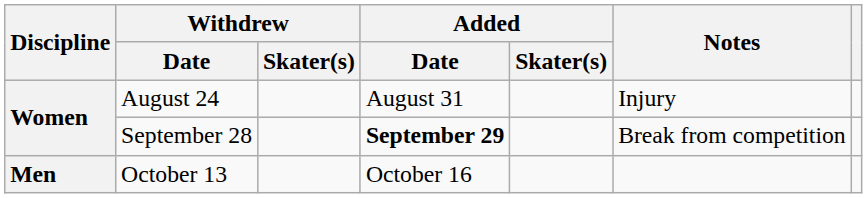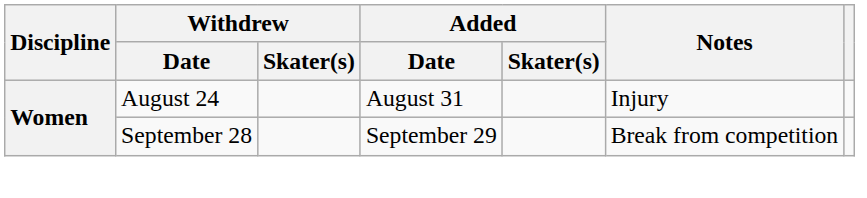 <table class="wikitable unsortable">
 <tr>
 <th scope="col" rowspan=2>Discipline</th>
 <th scope="col" colspan=2>Withdrew</th>
 <th scope="col" colspan=2>Added</th>
 <th scope="col" rowspan=2>Notes</th>
 <th scope="col" rowspan=2></th>
 </tr>
 <tr>
 <th>Date</th>
 <th>Skater(s)</th>
 <th>Date</th>
 <th>Skater(s)</th>
 </tr>
 <tr>
 <th scope="row" style="text-align:left" rowspan=2>Women</th>
 <td>August 24</td>
 <td></td>
 <td>August 31</td>
 <td></td>
 <td>Injury</td>
 <td></td>
 </tr>
 <tr>
 <td>September 28</td>
 <td></td>
-<td><strong>September 29</strong></td>
+<td>September 29</td>
 <td></td>
 <td>Break from competition</td>
 <td></td>
 </tr>
-<tr>
-<th scope="row" style="text-align:left">Men</th>
-<td>October 13</td>
-<td></td>
-<td>October 16</td>
-<td></td>
-<td></td>
-<td></td>
-</tr>
 </table>
